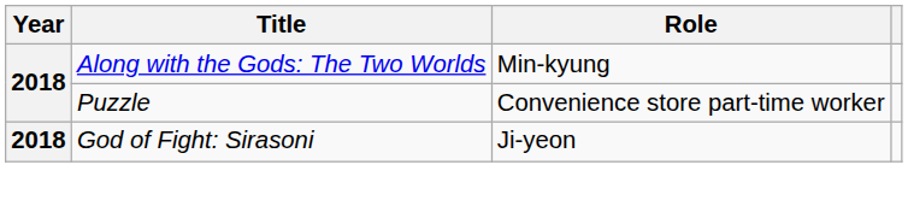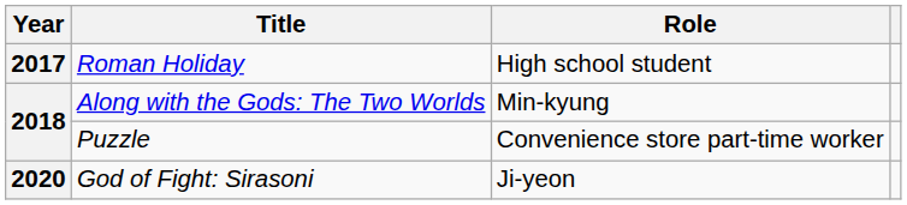 <table class="wikitable plainrowheaders">
 <tr>
 <th scope="col">Year</th>
 <th scope="col">Title</th>
 <th scope="col">Role</th>
 <th scope="col" class="unsortable"></th>
+</tr>
+<tr>
+<th scope="row">2017</th>
+<td><em><a href='#'>Roman Holiday</a></em></td>
+<td>High school student</td>
+<td></td>
 </tr>
 <tr>
 <th scope="row" rowspan=2>2018</th>
 <td><em><a href='#'>Along with the Gods: The Two Worlds</a></em></td>
 <td>Min-kyung</td>
 <td></td>
 </tr>
 <tr>
 <td><em>Puzzle</em></td>
 <td>Convenience store part-time worker</td>
 <td></td>
 </tr>
 <tr>
-<th scope="row">2018</th>
+<th scope="row">2020</th>
 <td><em>God of Fight: Sirasoni</em></td>
 <td>Ji-yeon</td>
 <td></td>
 </tr>
 </table>
